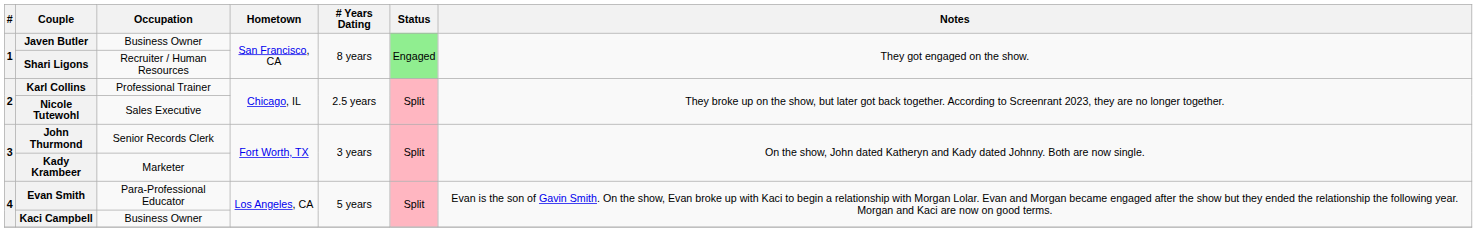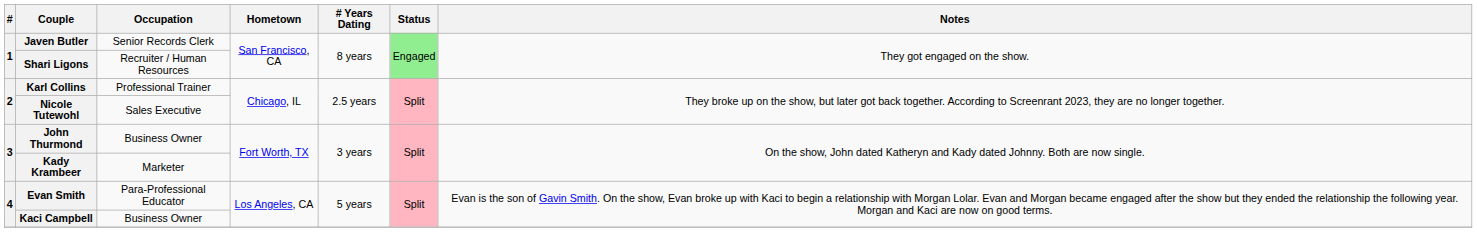 <table class="wikitable plainrowheaders" style="text-align:center; font-size: 90%; width:100%;">
 <tr>
 <th scope="col">#</th>
 <th scope="col">Couple</th>
 <th scope="col">Occupation</th>
 <th scope="col">Hometown</th>
 <th scope="col"># Years Dating</th>
 <th scope="col">Status</th>
 <th scope="col">Notes</th>
 </tr>
 <tr>
 <th scope="rowgroup" rowspan="2">1</th>
 <th scope="row">Javen Butler</th>
-<td>Business Owner</td>
+<td>Senior Records Clerk</td>
 <td rowspan="2"><a href='#'>San Francisco</a>, CA</td>
 <td rowspan="2">8 years</td>
 <td rowspan="2" style="background:lightgreen;">Engaged</td>
 <td rowspan="2">They got engaged on the show.</td>
 </tr>
 <tr>
 <th scope="row">Shari Ligons</th>
 <td>Recruiter / Human Resources</td>
 </tr>
 <tr>
 <th scope="rowgroup" rowspan="2">2</th>
 <th scope="row">Karl Collins</th>
 <td>Professional Trainer</td>
 <td rowspan="2"><a href='#'>Chicago</a>, IL</td>
 <td rowspan="2">2.5 years</td>
 <td rowspan="2" style="background:lightpink;">Split</td>
 <td rowspan="2">They broke up on the show, but later got back together. According to Screenrant 2023, they are no longer together.</td>
 </tr>
 <tr>
 <th scope="row">Nicole Tutewohl</th>
 <td>Sales Executive</td>
 </tr>
 <tr>
 <th scope="rowgroup" rowspan="2">3</th>
 <th scope="row">John Thurmond</th>
-<td>Senior Records Clerk</td>
+<td>Business Owner</td>
 <td rowspan="2"><a href='#'>Fort Worth, TX</a></td>
 <td rowspan="2">3 years</td>
 <td rowspan="2" style="background:lightpink;">Split</td>
 <td rowspan="2">On the show, John dated Katheryn and Kady dated Johnny. Both are now single.</td>
 </tr>
 <tr>
 <th scope="row">Kady Krambeer</th>
 <td>Marketer</td>
 </tr>
 <tr>
 <th scope="rowgroup" rowspan="2">4</th>
 <th scope="row">Evan Smith</th>
 <td>Para-Professional Educator</td>
 <td rowspan="2"><a href='#'>Los Angeles</a>, CA</td>
 <td rowspan="2">5 years</td>
 <td rowspan="2" style="background:lightpink;">Split</td>
 <td rowspan="2">Evan is the son of <a href='#'>Gavin Smith</a>.  On the show, Evan broke up with Kaci to begin a relationship with Morgan Lolar. Evan and Morgan became engaged after the show but they ended the relationship the following year. Morgan and Kaci are now on good terms.</td>
 </tr>
 <tr>
 <th scope="row">Kaci Campbell</th>
 <td>Business Owner</td>
 </tr>
 <tr>
 </tr>
 </table>
